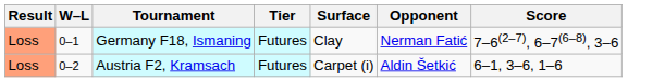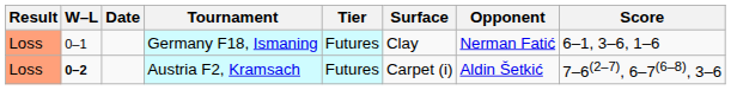 <table class="sortable wikitable">
 <tr>
 <th>Result</th>
 <th class="unsortable">W–L</th>
+<th>Date</th>
 <th>Tournament</th>
 <th>Tier</th>
 <th>Surface</th>
 <th>Opponent</th>
 <th class="unsortable">Score</th>
 </tr>
 <tr>
 <td bgcolor=FFA07A>Loss</td>
 <td><small>0–1</small></td>
+<td></td>
 <td style="background:#cffcff;">Germany F18, <a href='#'>Ismaning</a></td>
 <td style="background:#cffcff;">Futures</td>
 <td>Clay</td>
 <td> <a href='#'>Nerman Fatić</a></td>
-<td>7–6<sup>(2–7)</sup>, 6–7<sup>(6–8)</sup>, 3–6</td>
+<td>6–1, 3–6, 1–6</td>
 </tr>
 <tr>
 <td bgcolor=FFA07A>Loss</td>
-<td><small>0–2</small></td>
+<td><strong><small>0–2</small></strong></td>
+<td></td>
 <td style="background:#cffcff;">Austria F2, <a href='#'>Kramsach</a></td>
 <td style="background:#cffcff;">Futures</td>
 <td>Carpet (i)</td>
 <td> <a href='#'>Aldin Šetkić</a></td>
-<td>6–1, 3–6, 1–6</td>
+<td>7–6<sup>(2–7)</sup>, 6–7<sup>(6–8)</sup>, 3–6</td>
 </tr>
 </table>
